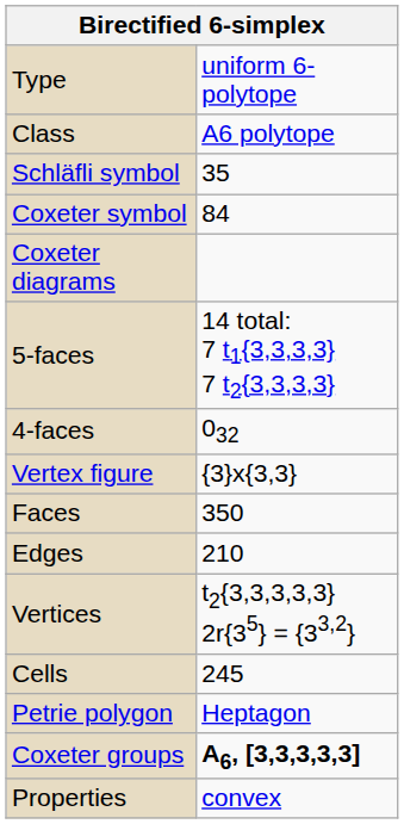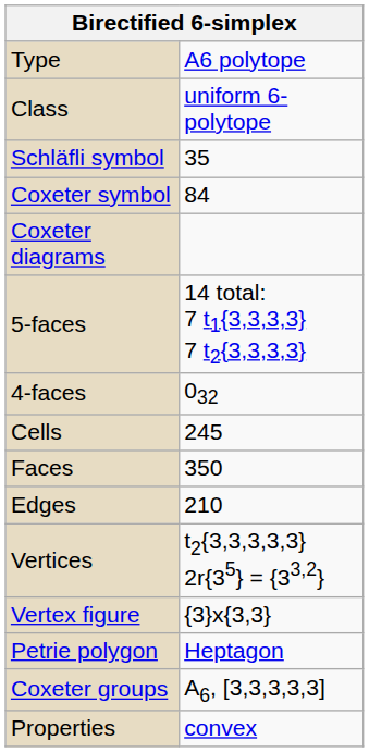 <table class="wikitable" align="right" style="margin-left:10px" width="250">
 <tr>
 <th bgcolor=#e7dcc3 colspan=2>Birectified 6-simplex</th>
 </tr>
 <tr>
 <td bgcolor=#e7dcc3>Type</td>
-<td><a href='#'>uniform 6-polytope</a></td>
+<td><a href='#'>A6 polytope</a></td>
 </tr>
 <tr>
 <td bgcolor=#e7dcc3>Class</td>
-<td><a href='#'>A6 polytope</a></td>
+<td><a href='#'>uniform 6-polytope</a></td>
 </tr>
 <tr>
 <td bgcolor=#e7dcc3><a href='#'>Schläfli symbol</a></td>
 <td>35</td>
 </tr>
 <tr>
 <td bgcolor=#e7dcc3><a href='#'>Coxeter symbol</a></td>
 <td>84</td>
 </tr>
 <tr>
 <td bgcolor=#e7dcc3><a href='#'>Coxeter diagrams</a></td>
 <td><br></td>
 </tr>
 <tr>
 <td bgcolor=#e7dcc3>5-faces</td>
 <td>14 total:<br>7 <a href='#'>t<sub>1</sub>{3,3,3,3}</a><br>7 <a href='#'>t<sub>2</sub>{3,3,3,3}</a></td>
 </tr>
 <tr>
 <td bgcolor=#e7dcc3>4-faces</td>
 <td>0<sub>32</sub></td>
 </tr>
 <tr>
-<td bgcolor=#e7dcc3><a href='#'>Vertex figure</a></td>
-<td>{3}x{3,3}</td>
+<td bgcolor=#e7dcc3>Cells</td>
+<td>245</td>
 </tr>
 <tr>
 <td bgcolor=#e7dcc3>Faces</td>
 <td>350</td>
 </tr>
 <tr>
 <td bgcolor=#e7dcc3>Edges</td>
 <td>210</td>
 </tr>
 <tr>
 <td bgcolor=#e7dcc3>Vertices</td>
 <td>t<sub>2</sub>{3,3,3,3,3}<br>2r{3<sup>5</sup>} = {3<sup>3,2</sup>}<br></td>
 </tr>
 <tr>
-<td bgcolor=#e7dcc3>Cells</td>
-<td>245</td>
+<td bgcolor=#e7dcc3><a href='#'>Vertex figure</a></td>
+<td>{3}x{3,3}</td>
 </tr>
 <tr>
 <td bgcolor=#e7dcc3><a href='#'>Petrie polygon</a></td>
 <td><a href='#'>Heptagon</a></td>
 </tr>
 <tr>
 <td bgcolor=#e7dcc3><a href='#'>Coxeter groups</a></td>
-<td><strong>A<sub>6</sub>, [3,3,3,3,3]</strong></td>
+<td>A<sub>6</sub>, [3,3,3,3,3]</td>
 </tr>
 <tr>
 <td bgcolor=#e7dcc3>Properties</td>
 <td><a href='#'>convex</a></td>
 </tr>
 </table>
